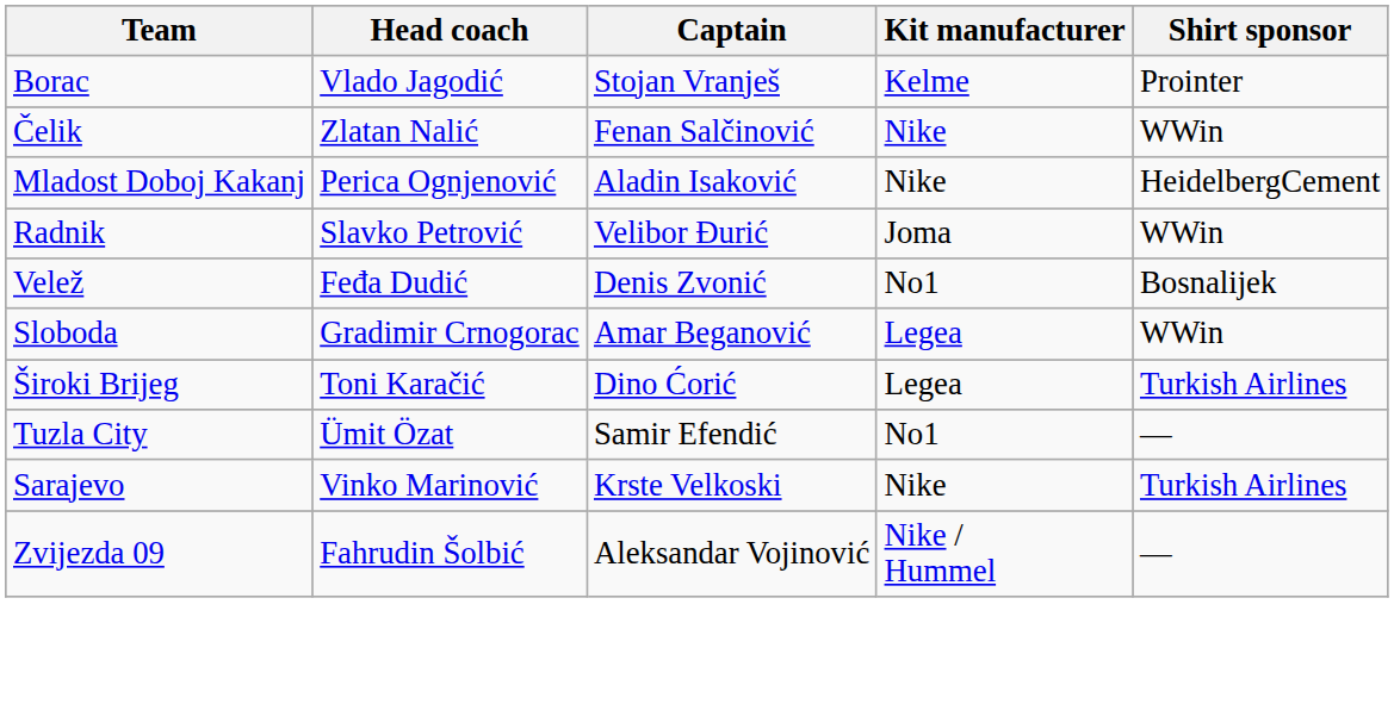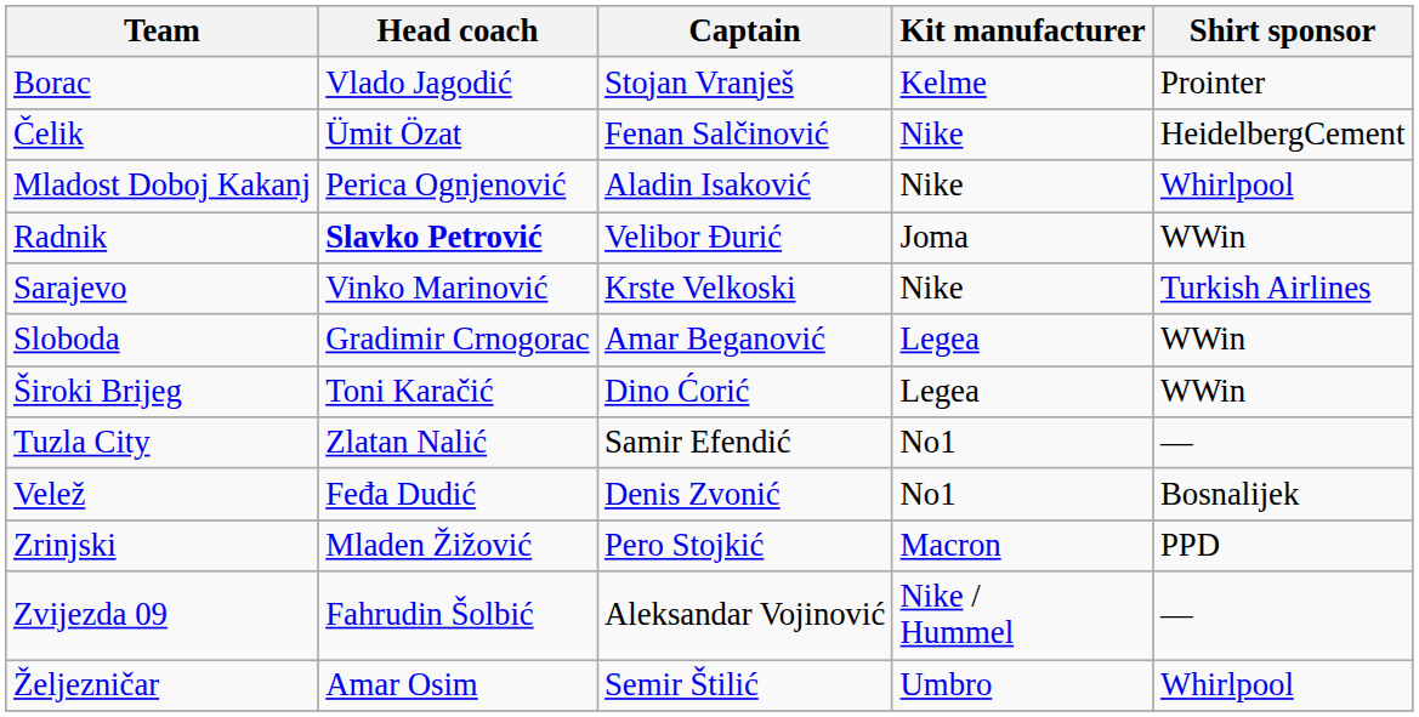 <table class="wikitable sortable" style="text-align:left; margin-top:0.2em">
 <tr>
 <th>Team</th>
 <th>Head coach</th>
 <th>Captain</th>
 <th>Kit manufacturer</th>
 <th>Shirt sponsor</th>
 </tr>
 <tr>
 <td><a href='#'>Borac</a></td>
 <td> <a href='#'>Vlado Jagodić</a></td>
 <td> <a href='#'>Stojan Vranješ</a></td>
 <td><a href='#'>Kelme</a></td>
 <td>Prointer</td>
 </tr>
 <tr>
 <td><a href='#'>Čelik</a></td>
-<td> <a href='#'>Zlatan Nalić</a></td>
+<td> <a href='#'>Ümit Özat</a></td>
 <td> <a href='#'>Fenan Salčinović</a></td>
 <td><a href='#'>Nike</a></td>
-<td>WWin</td>
+<td>HeidelbergCement</td>
 </tr>
 <tr>
 <td><a href='#'>Mladost Doboj Kakanj</a></td>
 <td> <a href='#'>Perica Ognjenović</a></td>
 <td> <a href='#'>Aladin Isaković</a></td>
 <td>Nike</td>
-<td>HeidelbergCement</td>
+<td><a href='#'>Whirlpool</a></td>
 </tr>
 <tr>
 <td><a href='#'>Radnik</a></td>
-<td> <a href='#'>Slavko Petrović</a></td>
+<td><strong> <a href='#'>Slavko Petrović</a></strong></td>
 <td> <a href='#'>Velibor Đurić</a></td>
 <td>Joma</td>
 <td>WWin</td>
 </tr>
 <tr>
-<td><a href='#'>Velež</a></td>
-<td> <a href='#'>Feđa Dudić</a></td>
-<td> <a href='#'>Denis Zvonić</a></td>
-<td>No1</td>
-<td>Bosnalijek</td>
+<td><a href='#'>Sarajevo</a></td>
+<td> <a href='#'>Vinko Marinović</a></td>
+<td> <a href='#'>Krste Velkoski</a></td>
+<td>Nike</td>
+<td><a href='#'>Turkish Airlines</a></td>
 </tr>
 <tr>
 <td><a href='#'>Sloboda</a></td>
 <td> <a href='#'>Gradimir Crnogorac</a></td>
 <td> <a href='#'>Amar Beganović</a></td>
 <td><a href='#'>Legea</a></td>
 <td>WWin</td>
 </tr>
 <tr>
 <td><a href='#'>Široki Brijeg</a></td>
 <td> <a href='#'>Toni Karačić</a></td>
 <td> <a href='#'>Dino Ćorić</a></td>
 <td>Legea</td>
-<td><a href='#'>Turkish Airlines</a></td>
+<td>WWin</td>
 </tr>
 <tr>
 <td><a href='#'>Tuzla City</a></td>
-<td> <a href='#'>Ümit Özat</a></td>
+<td> <a href='#'>Zlatan Nalić</a></td>
 <td> Samir Efendić</td>
 <td>No1</td>
 <td>—</td>
 </tr>
 <tr>
-<td><a href='#'>Sarajevo</a></td>
-<td> <a href='#'>Vinko Marinović</a></td>
-<td> <a href='#'>Krste Velkoski</a></td>
-<td>Nike</td>
-<td><a href='#'>Turkish Airlines</a></td>
+<td><a href='#'>Velež</a></td>
+<td> <a href='#'>Feđa Dudić</a></td>
+<td> <a href='#'>Denis Zvonić</a></td>
+<td>No1</td>
+<td>Bosnalijek</td>
+</tr>
+<tr>
+<td><a href='#'>Zrinjski</a></td>
+<td> <a href='#'>Mladen Žižović</a></td>
+<td> <a href='#'>Pero Stojkić</a></td>
+<td><a href='#'>Macron</a></td>
+<td>PPD</td>
 </tr>
 <tr>
 <td><a href='#'>Zvijezda 09</a></td>
 <td> <a href='#'>Fahrudin Šolbić</a></td>
 <td> Aleksandar Vojinović</td>
 <td><a href='#'>Nike</a> /<br><a href='#'>Hummel</a></td>
 <td>—</td>
 </tr>
+<tr>
+<td><a href='#'>Željezničar</a></td>
+<td> <a href='#'>Amar Osim</a></td>
+<td> <a href='#'>Semir Štilić</a></td>
+<td><a href='#'>Umbro</a></td>
+<td><a href='#'>Whirlpool</a></td>
+</tr>
 </table>
